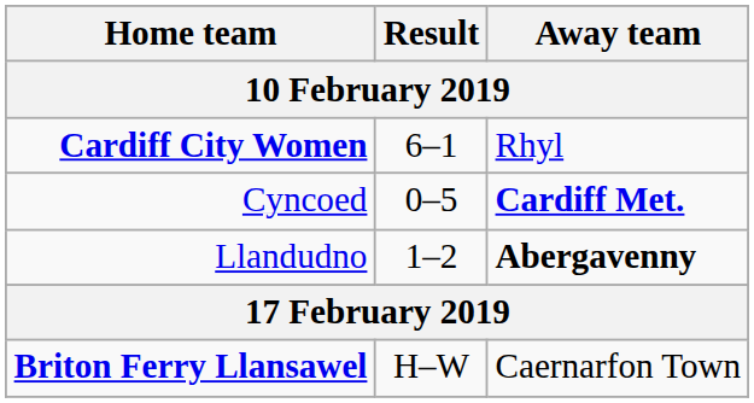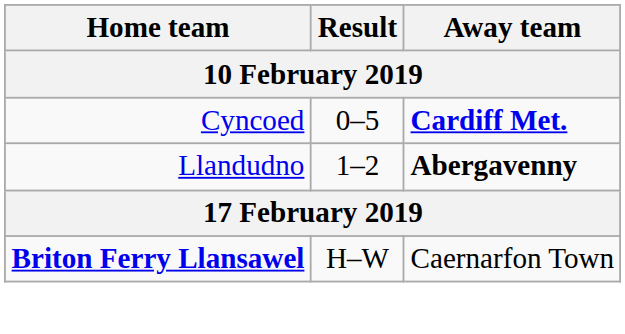 <table class="wikitable">
 <tr>
 <th>Home team</th>
 <th>Result</th>
 <th>Away team</th>
 </tr>
 <tr>
 <th colspan = 3>10 February 2019</th>
-</tr>
-<tr>
-<td style="text-align:right;"><strong><a href='#'>Cardiff City Women</a></strong></td>
-<td style="text-align:center;">6–1</td>
-<td><a href='#'>Rhyl</a></td>
 </tr>
 <tr>
 <td style="text-align:right;"><a href='#'>Cyncoed</a></td>
 <td style="text-align:center;">0–5</td>
 <td><strong><a href='#'>Cardiff Met.</a></strong></td>
 </tr>
 <tr>
 <td style="text-align:right;"><a href='#'>Llandudno</a></td>
 <td style="text-align:center;">1–2</td>
 <td><strong>Abergavenny</strong></td>
 </tr>
 <tr>
 <th colspan = 3>17 February 2019</th>
 </tr>
 <tr>
 <td style="text-align:right;"><strong><a href='#'>Briton Ferry Llansawel</a></strong></td>
 <td style="text-align:center;">H–W</td>
 <td>Caernarfon Town</td>
 </tr>
 </table>
